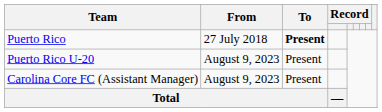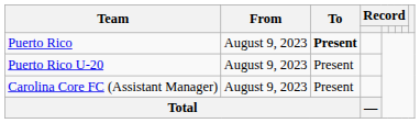 <table class=wikitable style="text-align: center">
 <tr>
 <th rowspan=2>Team</th>
 <th rowspan=2>From</th>
 <th rowspan=2>To</th>
 <th colspan=5>Record</th>
 <th rowspan=2></th>
 </tr>
 <tr>
 <th></th>
 <th></th>
 <th></th>
 <th></th>
 <th></th>
 </tr>
 <tr>
 <td align=left><a href='#'>Puerto Rico</a></td>
-<td align=left>27 July 2018</td>
+<td align=left>August 9, 2023</td>
 <td align=left><strong>Present<br></strong></td>
 <td></td>
 </tr>
 <tr>
 <td align=left><a href='#'>Puerto Rico U-20</a></td>
 <td align=left>August 9, 2023</td>
 <td align=left>Present<br></td>
 <td></td>
 </tr>
 <tr>
 <td align=left><a href='#'>Carolina Core FC</a> (Assistant Manager)</td>
 <td align=left>August 9, 2023</td>
 <td align=left>Present<br></td>
 <td></td>
 </tr>
 <tr>
 <th colspan=3>Total<br></th>
 <th>—</th>
 </tr>
 </table>
